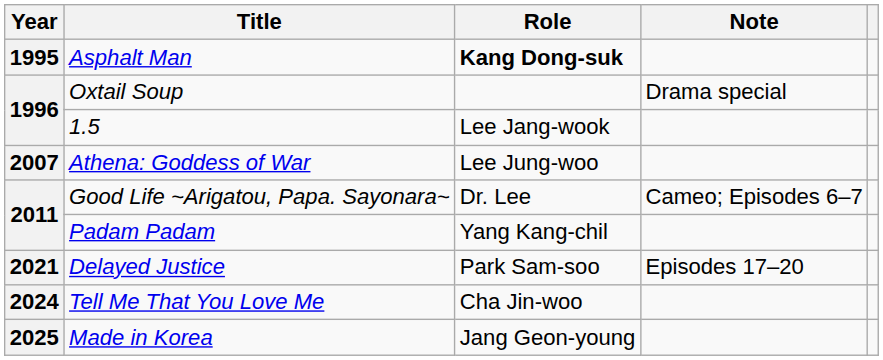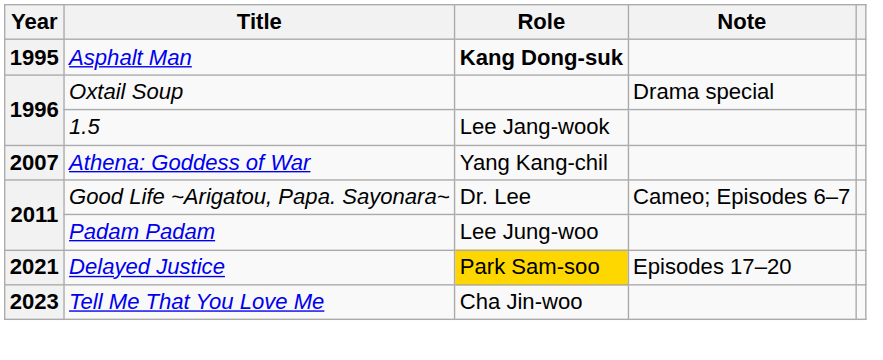 <table class="wikitable sortable plainrowheaders">
 <tr>
 <th scope="col">Year</th>
 <th scope="col">Title</th>
 <th scope="col">Role</th>
 <th scope="col" class="unsortable">Note</th>
 <th scope="col" class="unsortable"></th>
 </tr>
 <tr>
 <th scope="row">1995</th>
 <td><em><a href='#'>Asphalt Man</a></em></td>
 <td><strong>Kang Dong-suk</strong></td>
 <td></td>
 <td></td>
 </tr>
 <tr>
 <th scope="row" rowspan=2>1996</th>
 <td><em>Oxtail Soup</em></td>
 <td></td>
 <td>Drama special</td>
 <td></td>
 </tr>
 <tr>
 <td><em>1.5</em></td>
 <td>Lee Jang-wook</td>
 <td></td>
 <td></td>
 </tr>
 <tr>
 <th scope="row">2007</th>
 <td><em><a href='#'>Athena: Goddess of War</a></em></td>
-<td>Lee Jung-woo</td>
+<td>Yang Kang-chil</td>
 <td></td>
 <td></td>
 </tr>
 <tr>
 <th scope="row" rowspan=2>2011</th>
 <td><em>Good Life ~Arigatou, Papa. Sayonara~</em></td>
 <td>Dr. Lee</td>
 <td>Cameo; Episodes 6–7</td>
 <td></td>
 </tr>
 <tr>
 <td><em><a href='#'>Padam Padam</a></em></td>
-<td>Yang Kang-chil</td>
+<td>Lee Jung-woo</td>
 <td></td>
 <td></td>
 </tr>
 <tr>
 <th scope="row">2021</th>
 <td><em><a href='#'>Delayed Justice</a></em></td>
-<td>Park Sam-soo</td>
+<td style="background: gold;">Park Sam-soo</td>
 <td>Episodes 17–20</td>
 <td style="text-align:center"></td>
 </tr>
 <tr>
-<th scope="row">2024</th>
+<th scope="row">2023</th>
 <td><em><a href='#'>Tell Me That You Love Me</a></em></td>
 <td>Cha Jin-woo</td>
 <td></td>
 <td style="text-align:center"></td>
 </tr>
-<tr>
-<th scope="row">2025</th>
-<td><em><a href='#'>Made in Korea</a></em></td>
-<td>Jang Geon-young</td>
-<td></td>
-<td style="text-align:center"></td>
-</tr>
 </table>
